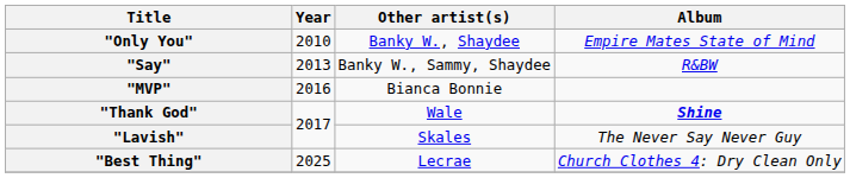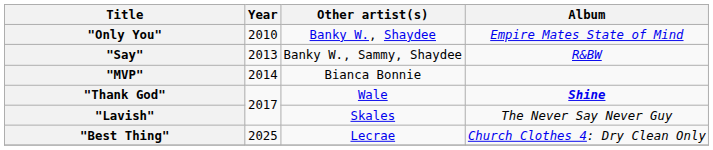 <table class="wikitable plainrowheaders" style="text-align:center;">
 <tr>
 <th scope="col" style="width:19em;">Title</th>
 <th scope="col">Year</th>
 <th scope="col">Other artist(s)</th>
 <th scope="col">Album</th>
 </tr>
 <tr>
 <th scope="row">"Only You"</th>
 <td>2010</td>
 <td><a href='#'>Banky W.</a>, <a href='#'>Shaydee</a></td>
 <td><em><a href='#'>Empire Mates State of Mind</a></em></td>
 </tr>
 <tr>
 <th scope="row">"Say"</th>
 <td>2013</td>
 <td>Banky W., Sammy, Shaydee</td>
 <td><em><a href='#'>R&BW</a></em></td>
 </tr>
 <tr>
 <th scope="row">"MVP"</th>
-<td>2016</td>
+<td>2014</td>
 <td>Bianca Bonnie</td>
 <td></td>
 </tr>
 <tr>
 <th scope="row">"Thank God"</th>
 <td rowspan=2>2017</td>
 <td><a href='#'>Wale</a></td>
 <td><strong><em><a href='#'>Shine</a></em></strong></td>
 </tr>
 <tr>
 <th scope="row">"Lavish"</th>
 <td><a href='#'>Skales</a></td>
 <td><em>The Never Say Never Guy</em></td>
 </tr>
 <tr>
 <th scope="row">"Best Thing"</th>
 <td>2025</td>
 <td><a href='#'>Lecrae</a></td>
 <td><em><a href='#'>Church Clothes 4</a>: Dry Clean Only</em></td>
 </tr>
 <tr>
 </tr>
 </table>
